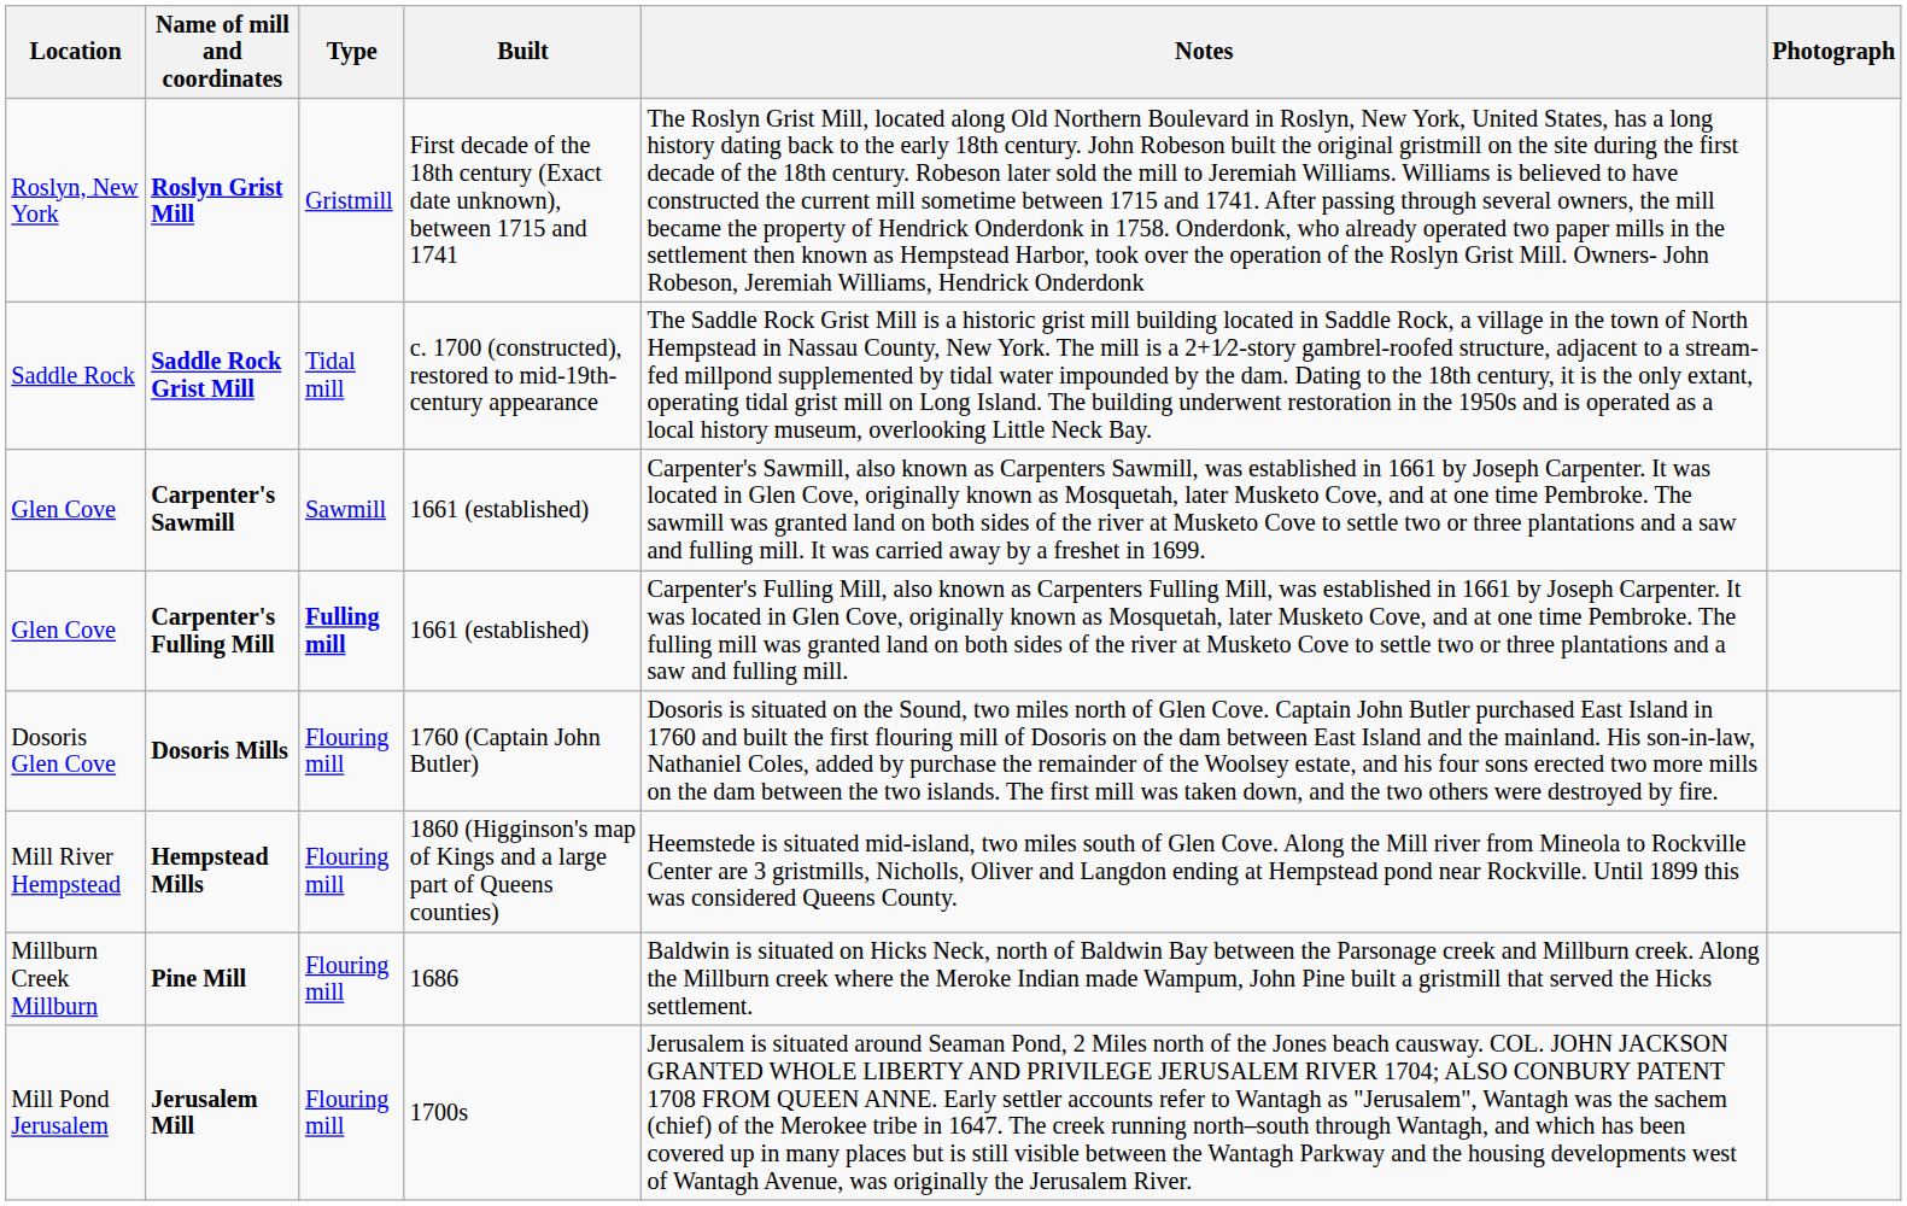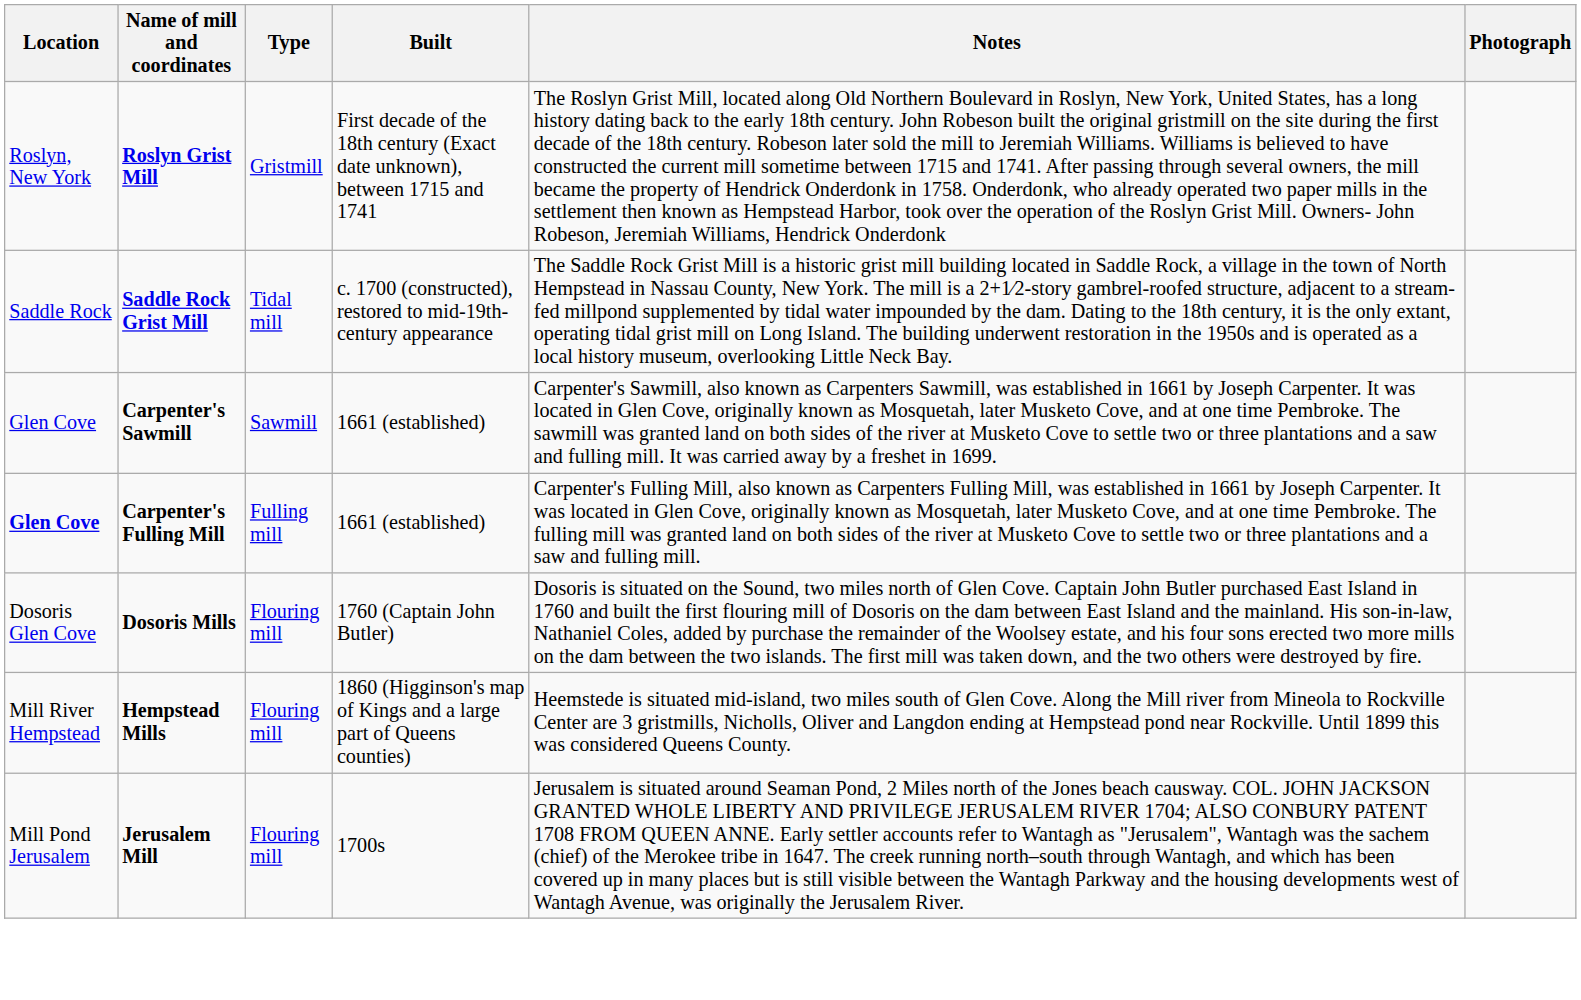 <table class="wikitable">
 <tr>
 <th>Location</th>
 <th>Name of mill<br>and coordinates</th>
 <th>Type</th>
 <th>Built</th>
 <th>Notes</th>
 <th>Photograph</th>
 </tr>
 <tr>
 <td><a href='#'>Roslyn, New York</a></td>
 <td><strong><a href='#'>Roslyn Grist Mill</a></strong></td>
 <td><a href='#'>Gristmill</a></td>
 <td>First decade of the 18th century (Exact date unknown), between 1715 and 1741</td>
 <td>The Roslyn Grist Mill, located along Old Northern Boulevard in Roslyn, New York, United States, has a long history dating back to the early 18th century. John Robeson built the original gristmill on the site during the first decade of the 18th century. Robeson later sold the mill to Jeremiah Williams. Williams is believed to have constructed the current mill sometime between 1715 and 1741. After passing through several owners, the mill became the property of Hendrick Onderdonk in 1758. Onderdonk, who already operated two paper mills in the settlement then known as Hempstead Harbor, took over the operation of the Roslyn Grist Mill. Owners- John Robeson, Jeremiah Williams, Hendrick Onderdonk</td>
 <td></td>
 </tr>
 <tr>
 <td><a href='#'>Saddle Rock</a></td>
 <td><strong><a href='#'>Saddle Rock Grist Mill</a></strong></td>
 <td><a href='#'>Tidal mill</a></td>
 <td>c. 1700 (constructed), restored to mid-19th-century appearance</td>
 <td>The Saddle Rock Grist Mill is a historic grist mill building located in Saddle Rock, a village in the town of North Hempstead in Nassau County, New York. The mill is a 2+1⁄2-story gambrel-roofed structure, adjacent to a stream-fed millpond supplemented by tidal water impounded by the dam. Dating to the 18th century, it is the only extant, operating tidal grist mill on Long Island. The building underwent restoration in the 1950s and is operated as a local history museum, overlooking Little Neck Bay.</td>
 <td></td>
 </tr>
 <tr>
 <td><a href='#'>Glen Cove</a></td>
 <td><strong>Carpenter's Sawmill</strong></td>
 <td><a href='#'>Sawmill</a></td>
 <td>1661 (established)</td>
 <td>Carpenter's Sawmill, also known as Carpenters Sawmill, was established in 1661 by Joseph Carpenter. It was located in Glen Cove, originally known as Mosquetah, later Musketo Cove, and at one time Pembroke. The sawmill was granted land on both sides of the river at Musketo Cove to settle two or three plantations and a saw and fulling mill. It was carried away by a freshet in 1699.</td>
 <td></td>
 </tr>
 <tr>
-<td><a href='#'>Glen Cove</a></td>
+<td><strong><a href='#'>Glen Cove</a></strong></td>
 <td><strong>Carpenter's Fulling Mill</strong></td>
-<td><strong><a href='#'>Fulling mill</a></strong></td>
+<td><a href='#'>Fulling mill</a></td>
 <td>1661 (established)</td>
 <td>Carpenter's Fulling Mill, also known as Carpenters Fulling Mill, was established in 1661 by Joseph Carpenter. It was located in Glen Cove, originally known as Mosquetah, later Musketo Cove, and at one time Pembroke. The fulling mill was granted land on both sides of the river at Musketo Cove to settle two or three plantations and a saw and fulling mill.</td>
 <td></td>
 </tr>
 <tr>
 <td>Dosoris  <a href='#'>Glen Cove</a></td>
 <td><strong>Dosoris Mills</strong></td>
 <td><a href='#'>Flouring mill</a></td>
 <td>1760 (Captain John Butler)</td>
 <td>Dosoris is situated on the Sound, two miles north of Glen Cove. Captain John Butler purchased East Island in 1760 and built the first flouring mill of Dosoris on the dam between East Island and the mainland. His son-in-law, Nathaniel Coles, added by purchase the remainder of the Woolsey estate, and his four sons erected two more mills on the dam between the two islands. The first mill was taken down, and the two others were destroyed by fire.</td>
 <td></td>
 </tr>
 <tr>
 <td>Mill River  <a href='#'>Hempstead</a></td>
 <td><strong>Hempstead Mills</strong></td>
 <td><a href='#'>Flouring mill</a></td>
 <td>1860 (Higginson's map of Kings and a large part of Queens counties)</td>
 <td>Heemstede is situated mid-island, two miles south of Glen Cove. Along the Mill river from Mineola to Rockville Center are 3 gristmills, Nicholls, Oliver and Langdon ending at Hempstead pond near Rockville. Until 1899 this was considered Queens County.</td>
 <td></td>
 </tr>
 <tr>
-<td>Millburn Creek  <a href='#'>Millburn</a></td>
-<td><strong>Pine Mill</strong></td>
-<td><a href='#'>Flouring mill</a></td>
-<td>1686</td>
-<td>Baldwin is situated on Hicks Neck, north of Baldwin Bay between the Parsonage creek and Millburn creek. Along the Millburn creek where the Meroke Indian made Wampum, John Pine built a gristmill that served the Hicks settlement.</td>
-<td></td>
-</tr>
-<tr>
 <td>Mill Pond  <a href='#'>Jerusalem</a></td>
 <td><strong>Jerusalem Mill</strong></td>
 <td><a href='#'>Flouring mill</a></td>
 <td>1700s</td>
 <td>Jerusalem is situated around Seaman Pond, 2 Miles north of the Jones beach causway. COL. JOHN JACKSON GRANTED WHOLE LIBERTY AND PRIVILEGE JERUSALEM RIVER 1704; ALSO CONBURY PATENT 1708 FROM QUEEN ANNE. Early settler accounts refer to Wantagh as "Jerusalem", Wantagh was the sachem (chief) of the Merokee tribe in 1647. The creek running north–south through Wantagh, and which has been covered up in many places but is still visible between the Wantagh Parkway and the housing developments west of Wantagh Avenue, was originally the Jerusalem River.</td>
 <td></td>
 </tr>
 </table>
